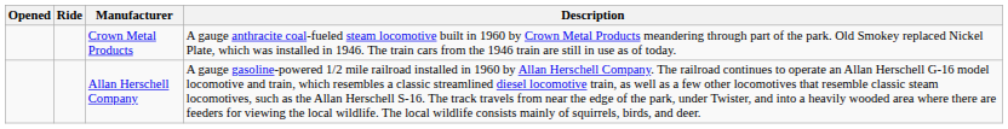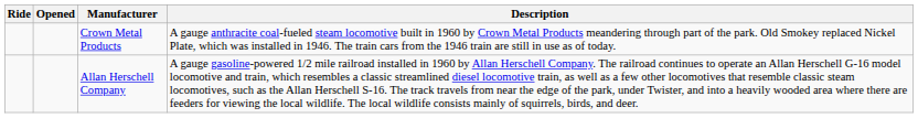 <table class="wikitable sortable">
 <tr>
+<th>Ride</th>
 <th>Opened</th>
-<th>Ride</th>
 <th>Manufacturer</th>
 <th>Description</th>
 </tr>
 <tr>
 <td></td>
 <td></td>
 <td><a href='#'>Crown Metal Products</a></td>
 <td>A  gauge <a href='#'>anthracite coal</a>-fueled <a href='#'>steam locomotive</a> built in 1960 by <a href='#'>Crown Metal Products</a> meandering through part of the park. Old Smokey replaced Nickel Plate, which was installed in 1946. The train cars from the 1946 train are still in use as of today.</td>
 </tr>
 <tr>
 <td></td>
 <td></td>
 <td><a href='#'>Allan Herschell Company</a></td>
 <td>A  gauge <a href='#'>gasoline</a>-powered 1/2 mile railroad installed in 1960 by <a href='#'>Allan Herschell Company</a>. The railroad continues to operate an Allan Herschell G-16 model locomotive and train, which resembles a classic streamlined <a href='#'>diesel locomotive</a> train, as well as a few other locomotives that resemble classic steam locomotives, such as the Allan Herschell S-16. The track travels from near the edge of the park, under Twister, and into a heavily wooded area where there are feeders for viewing the local wildlife. The local wildlife consists mainly of squirrels, birds, and deer.</td>
 </tr>
 </table>
